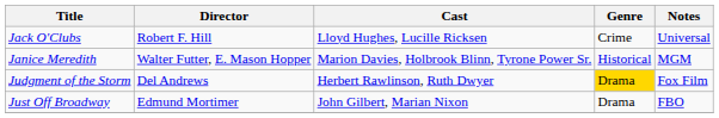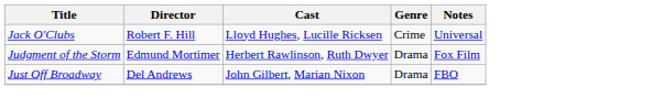 <table class="wikitable">
 <tr>
 <th>Title</th>
 <th>Director</th>
 <th>Cast</th>
 <th>Genre</th>
 <th>Notes</th>
 </tr>
 <tr>
 <td><em><a href='#'>Jack O'Clubs</a></em></td>
 <td><a href='#'>Robert F. Hill</a></td>
 <td><a href='#'>Lloyd Hughes</a>, <a href='#'>Lucille Ricksen</a></td>
 <td>Crime</td>
 <td><a href='#'>Universal</a></td>
 </tr>
 <tr>
-<td><em><a href='#'>Janice Meredith</a></em></td>
-<td><a href='#'>Walter Futter</a>, <a href='#'>E. Mason Hopper</a></td>
-<td><a href='#'>Marion Davies</a>, <a href='#'>Holbrook Blinn</a>, <a href='#'>Tyrone Power Sr.</a></td>
-<td><a href='#'>Historical</a></td>
-<td><a href='#'>MGM</a></td>
-</tr>
-<tr>
 <td><em><a href='#'>Judgment of the Storm</a></em></td>
-<td><a href='#'>Del Andrews</a></td>
+<td><a href='#'>Edmund Mortimer</a></td>
 <td><a href='#'>Herbert Rawlinson</a>, <a href='#'>Ruth Dwyer</a></td>
-<td style="background: gold;">Drama</td>
+<td>Drama</td>
 <td><a href='#'>Fox Film</a></td>
 </tr>
 <tr>
 <td><em><a href='#'>Just Off Broadway</a></em></td>
-<td><a href='#'>Edmund Mortimer</a></td>
+<td><a href='#'>Del Andrews</a></td>
 <td><a href='#'>John Gilbert</a>, <a href='#'>Marian Nixon</a></td>
 <td>Drama</td>
 <td><a href='#'>FBO</a></td>
 </tr>
 <tr>
 </tr>
 </table>
